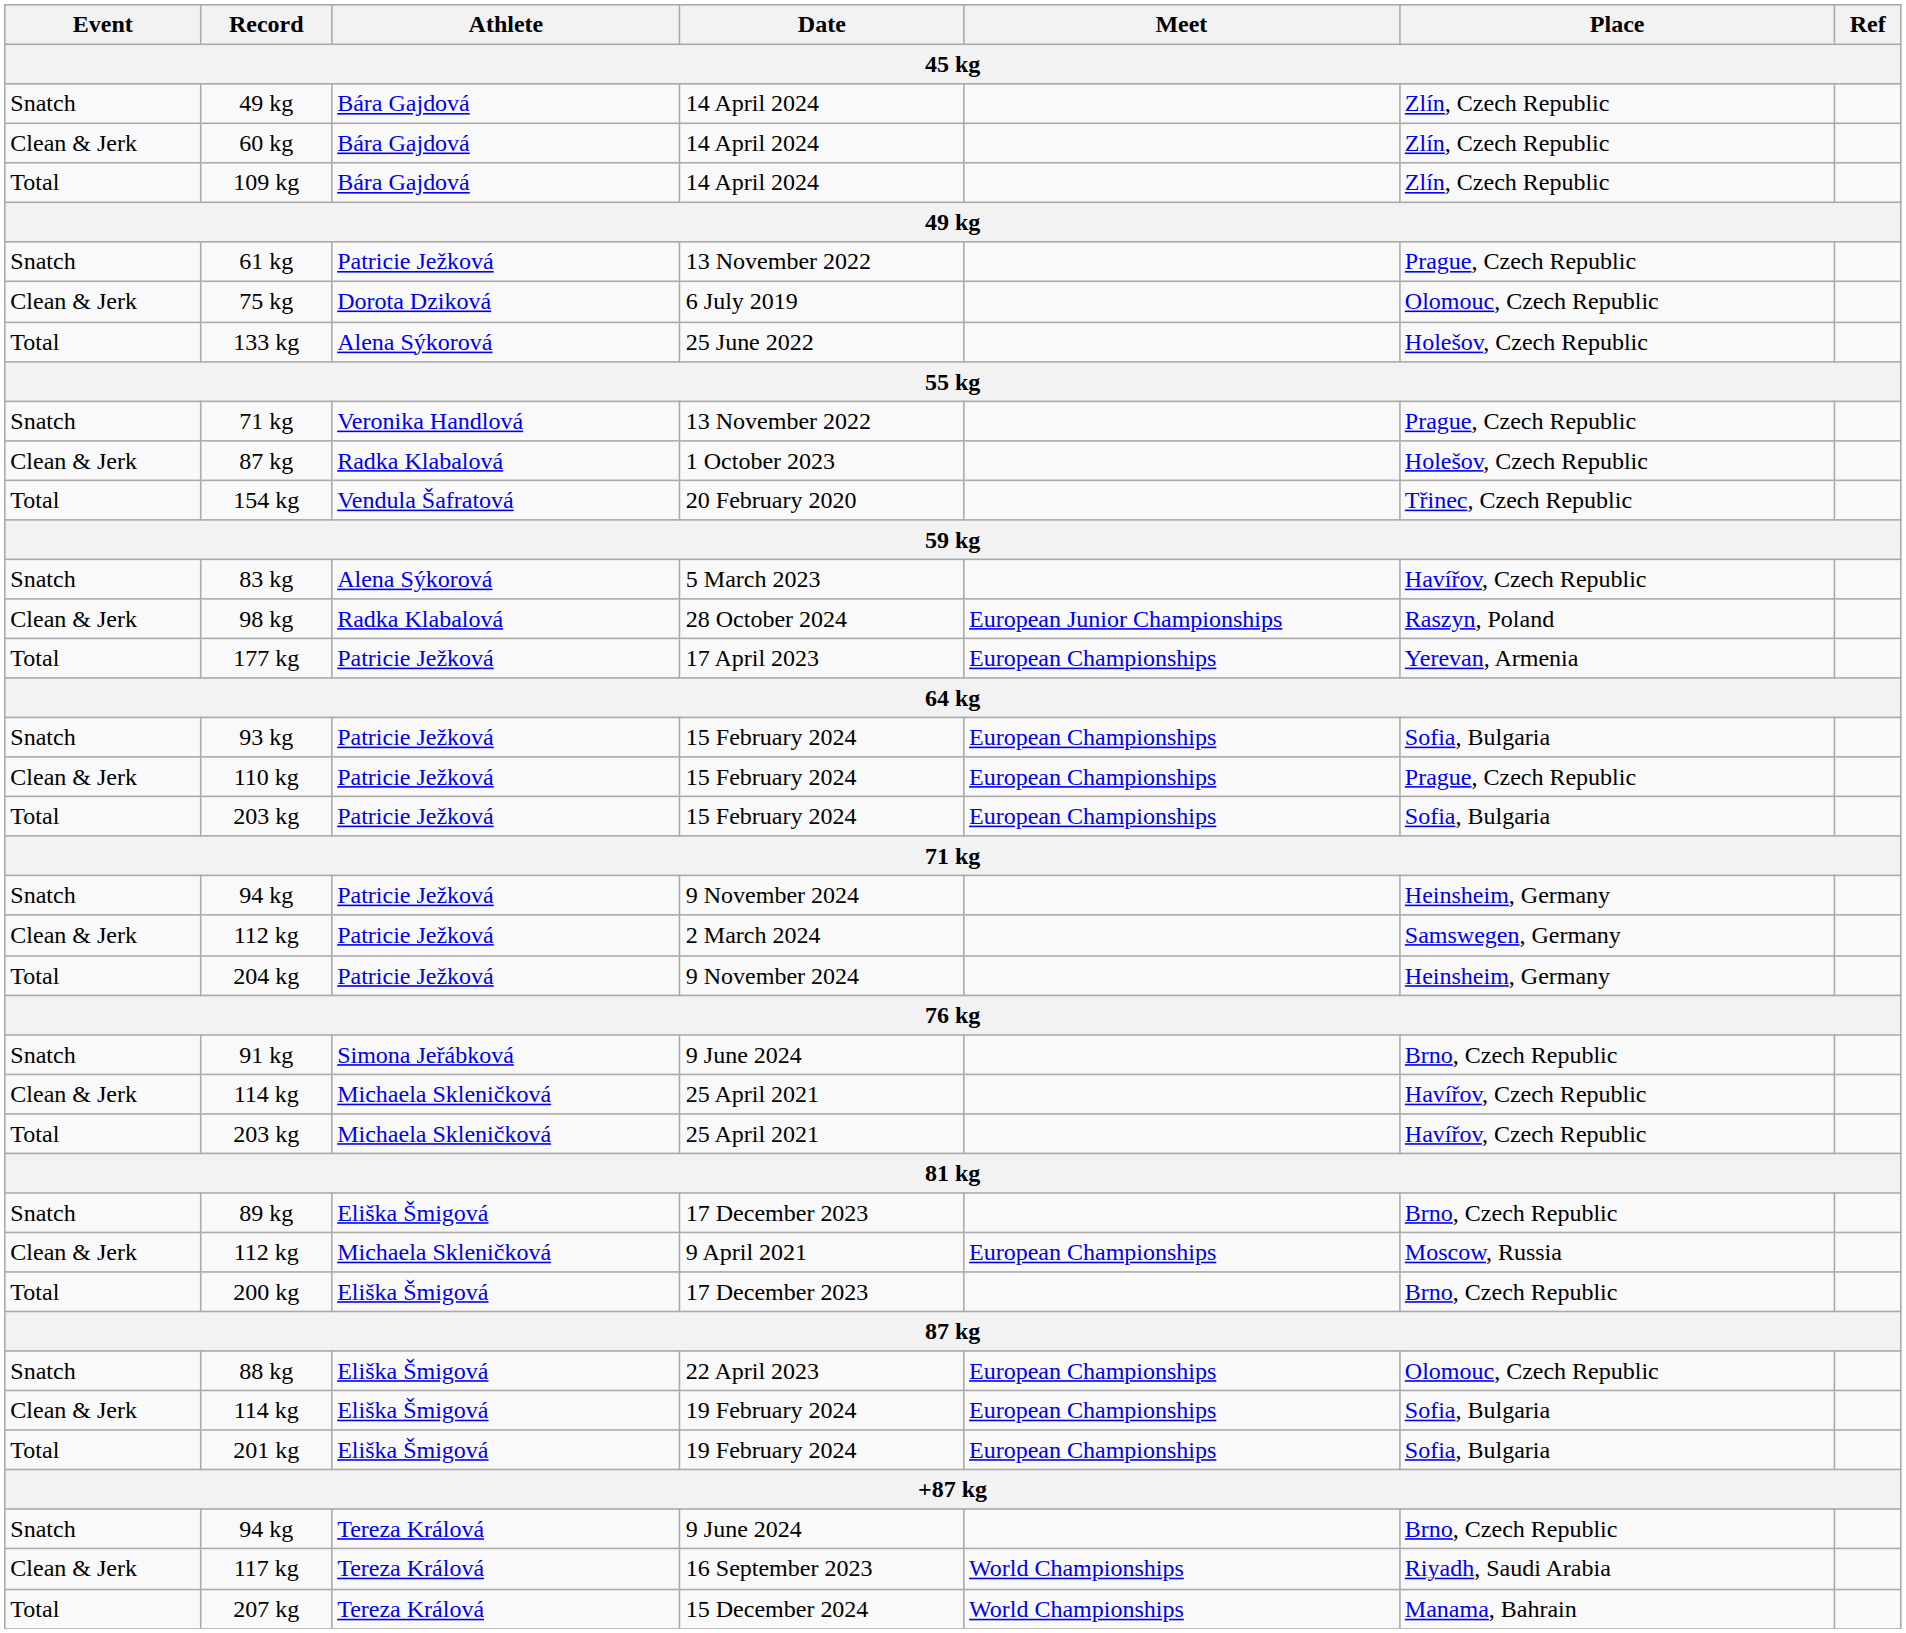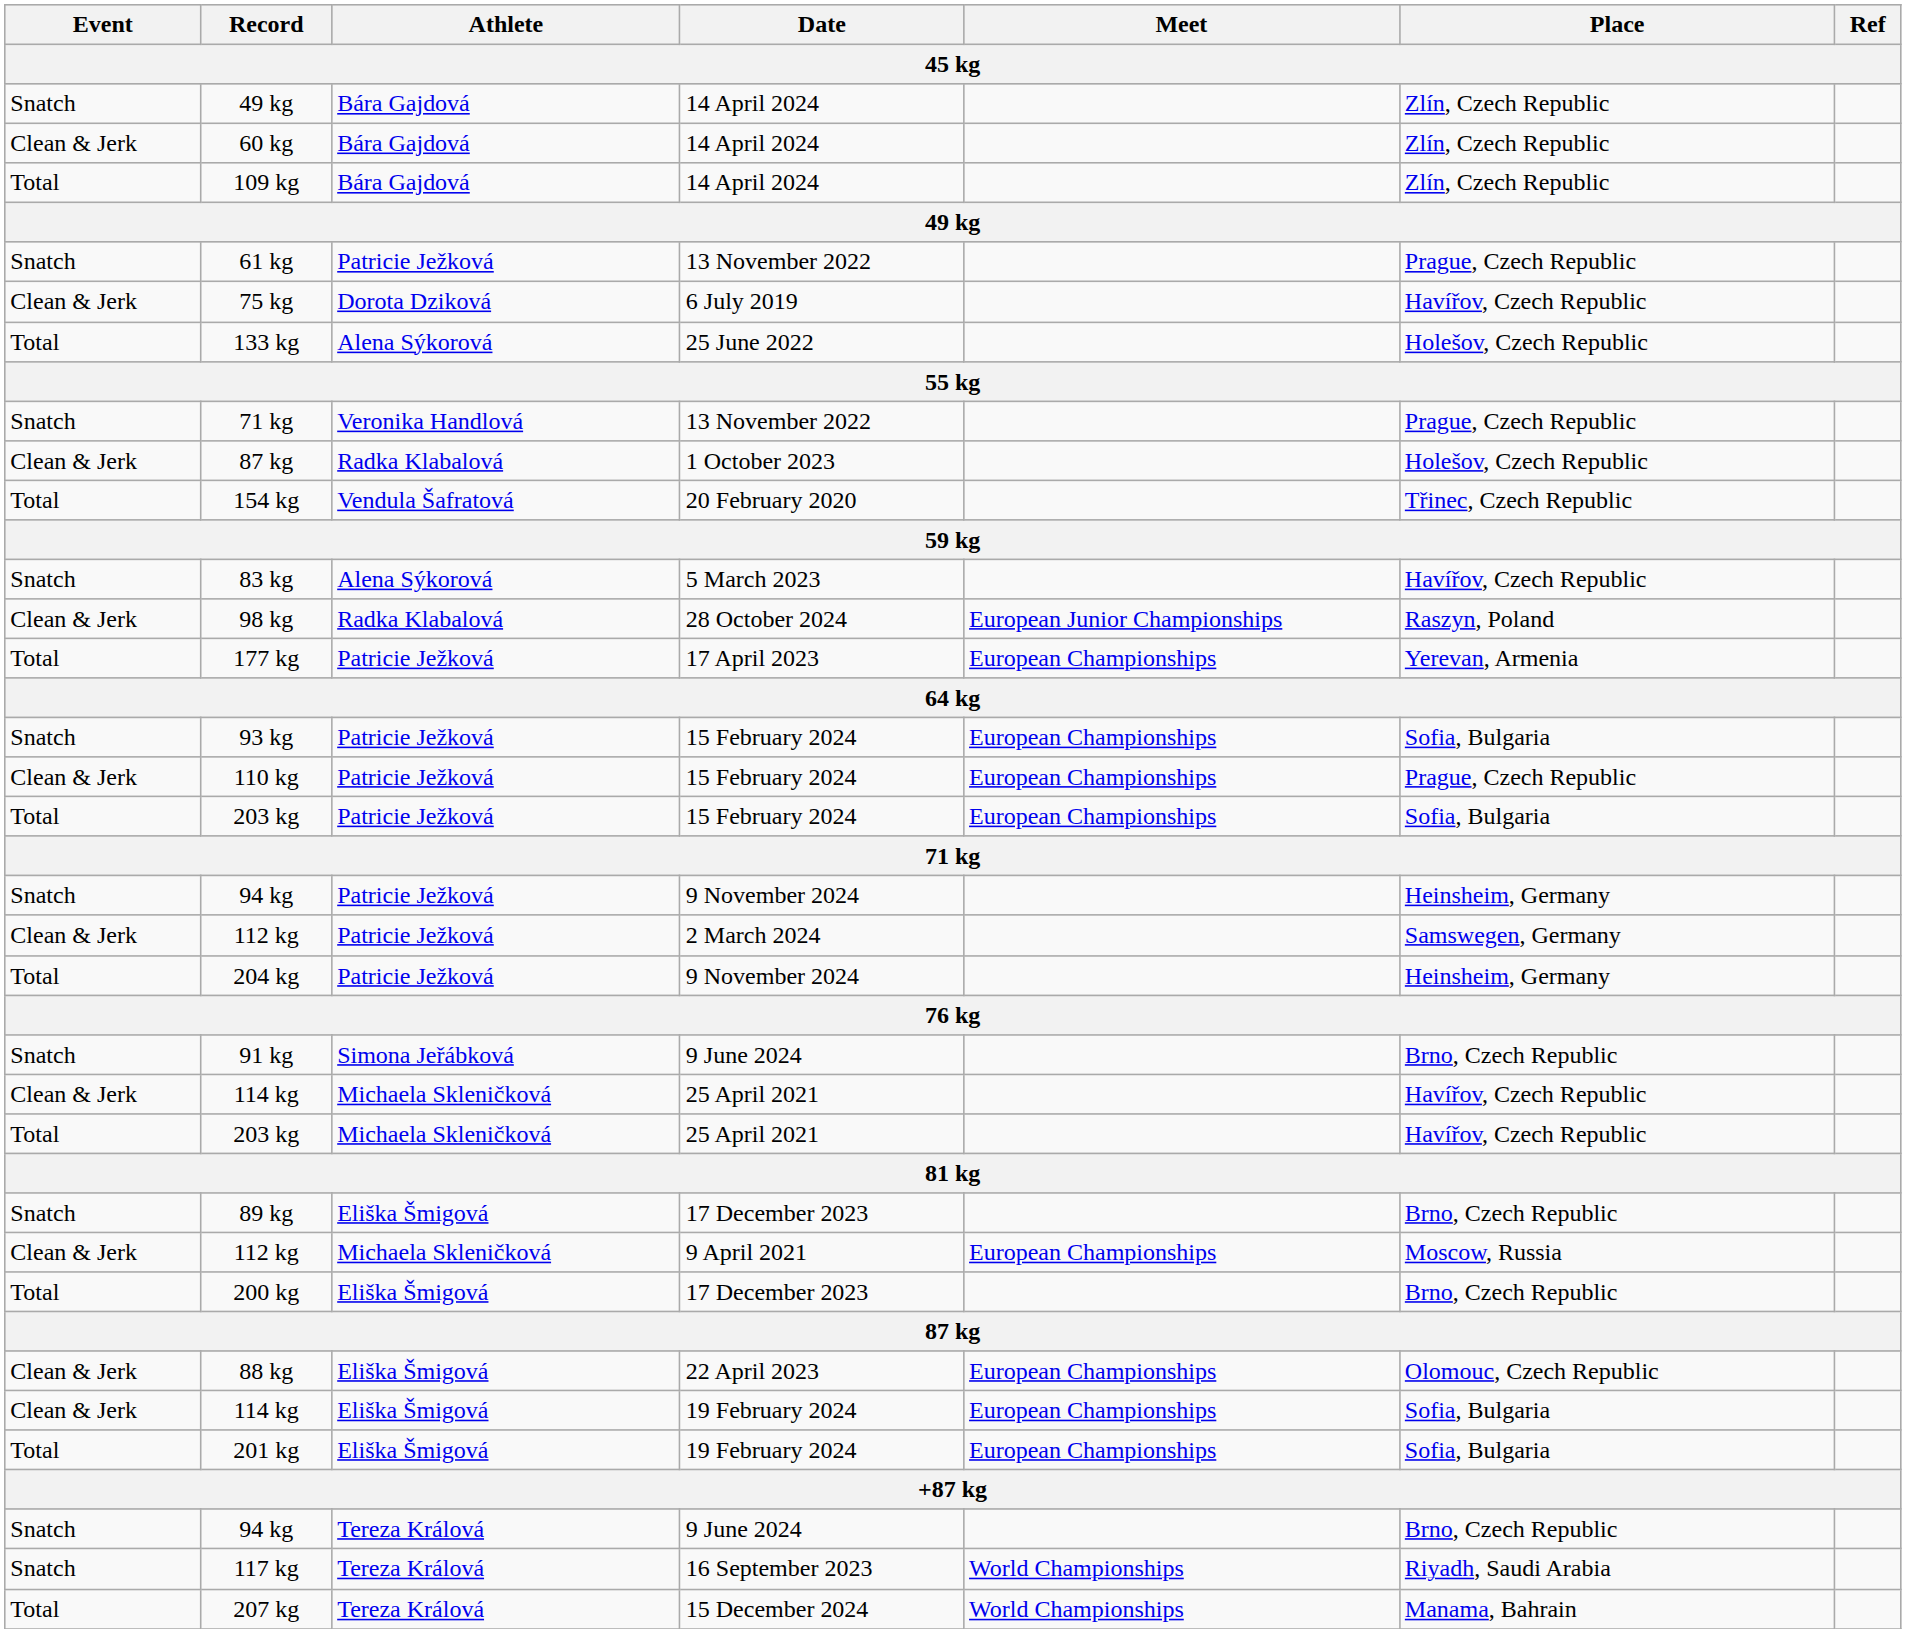 <table class="wikitable" style="font-size:95%; width: 95%;">
 <tr>
 <th width=9%>Event</th>
 <th width=6%>Record</th>
 <th width=16%>Athlete</th>
 <th width=13%>Date</th>
 <th width=20%>Meet</th>
 <th width=20%>Place</th>
 <th width=3%>Ref</th>
 </tr>
 <tr bgcolor="#DDDDDD">
 <th colspan="7">45 kg</th>
 </tr>
 <tr>
 <td>Snatch</td>
 <td align=center>49 kg</td>
 <td><a href='#'>Bára Gajdová</a></td>
 <td>14 April 2024</td>
 <td></td>
 <td><a href='#'>Zlín</a>, Czech Republic</td>
 <td></td>
 </tr>
 <tr>
 <td>Clean & Jerk</td>
 <td align=center>60 kg</td>
 <td><a href='#'>Bára Gajdová</a></td>
 <td>14 April 2024</td>
 <td></td>
 <td><a href='#'>Zlín</a>, Czech Republic</td>
 <td></td>
 </tr>
 <tr>
 <td>Total</td>
 <td align=center>109 kg</td>
 <td><a href='#'>Bára Gajdová</a></td>
 <td>14 April 2024</td>
 <td></td>
 <td><a href='#'>Zlín</a>, Czech Republic</td>
 <td></td>
 </tr>
 <tr bgcolor="#DDDDDD">
 <th colspan="7">49 kg</th>
 </tr>
 <tr>
 <td>Snatch</td>
 <td align=center>61 kg</td>
 <td><a href='#'>Patricie Ježková</a></td>
 <td>13 November 2022</td>
 <td></td>
 <td><a href='#'>Prague</a>, Czech Republic</td>
 <td></td>
 </tr>
 <tr>
 <td>Clean & Jerk</td>
 <td align=center>75 kg</td>
 <td><a href='#'>Dorota Dziková</a></td>
 <td>6 July 2019</td>
 <td></td>
-<td><a href='#'>Olomouc</a>, Czech Republic</td>
+<td><a href='#'>Havířov</a>, Czech Republic</td>
 <td></td>
 </tr>
 <tr>
 <td>Total</td>
 <td align=center>133 kg</td>
 <td><a href='#'>Alena Sýkorová</a></td>
 <td>25 June 2022</td>
 <td></td>
 <td><a href='#'>Holešov</a>, Czech Republic</td>
 <td></td>
 </tr>
 <tr bgcolor="#DDDDDD">
 <th colspan="7">55 kg</th>
 </tr>
 <tr>
 <td>Snatch</td>
 <td align=center>71 kg</td>
 <td><a href='#'>Veronika Handlová</a></td>
 <td>13 November 2022</td>
 <td></td>
 <td><a href='#'>Prague</a>, Czech Republic</td>
 <td></td>
 </tr>
 <tr>
 <td>Clean & Jerk</td>
 <td align=center>87 kg</td>
 <td><a href='#'>Radka Klabalová</a></td>
 <td>1 October 2023</td>
 <td></td>
 <td><a href='#'>Holešov</a>, Czech Republic</td>
 <td></td>
 </tr>
 <tr>
 <td>Total</td>
 <td align=center>154 kg</td>
 <td><a href='#'>Vendula Šafratová</a></td>
 <td>20 February 2020</td>
 <td></td>
 <td><a href='#'>Třinec</a>, Czech Republic</td>
 <td></td>
 </tr>
 <tr bgcolor="#DDDDDD">
 <th colspan="7">59 kg</th>
 </tr>
 <tr>
 <td>Snatch</td>
 <td align=center>83 kg</td>
 <td><a href='#'>Alena Sýkorová</a></td>
 <td>5 March 2023</td>
 <td></td>
 <td><a href='#'>Havířov</a>, Czech Republic</td>
 <td></td>
 </tr>
 <tr>
 <td>Clean & Jerk</td>
 <td align="center">98 kg</td>
 <td><a href='#'>Radka Klabalová</a></td>
 <td>28 October 2024</td>
 <td><a href='#'>European Junior Championships</a></td>
 <td><a href='#'>Raszyn</a>, Poland</td>
 <td></td>
 </tr>
 <tr>
 <td>Total</td>
 <td align="center">177 kg</td>
 <td><a href='#'>Patricie Ježková</a></td>
 <td>17 April 2023</td>
 <td><a href='#'>European Championships</a></td>
 <td><a href='#'>Yerevan</a>, Armenia</td>
 <td></td>
 </tr>
 <tr bgcolor="#DDDDDD">
 <th colspan="7">64 kg</th>
 </tr>
 <tr>
 <td>Snatch</td>
 <td align=center>93 kg</td>
 <td><a href='#'>Patricie Ježková</a></td>
 <td>15 February 2024</td>
 <td><a href='#'>European Championships</a></td>
 <td><a href='#'>Sofia</a>, Bulgaria</td>
 <td></td>
 </tr>
 <tr>
 <td>Clean & Jerk</td>
 <td align=center>110 kg</td>
 <td><a href='#'>Patricie Ježková</a></td>
 <td>15 February 2024</td>
 <td><a href='#'>European Championships</a></td>
 <td><a href='#'>Prague</a>, Czech Republic</td>
 <td></td>
 </tr>
 <tr>
 <td>Total</td>
 <td align=center>203 kg</td>
 <td><a href='#'>Patricie Ježková</a></td>
 <td>15 February 2024</td>
 <td><a href='#'>European Championships</a></td>
 <td><a href='#'>Sofia</a>, Bulgaria</td>
 <td></td>
 </tr>
 <tr bgcolor="#DDDDDD">
 <th colspan="7">71 kg</th>
 </tr>
 <tr>
 <td>Snatch</td>
 <td align=center>94 kg</td>
 <td><a href='#'>Patricie Ježková</a></td>
 <td>9 November 2024</td>
 <td></td>
 <td><a href='#'>Heinsheim</a>, Germany</td>
 <td></td>
 </tr>
 <tr>
 <td>Clean & Jerk</td>
 <td align=center>112 kg</td>
 <td><a href='#'>Patricie Ježková</a></td>
 <td>2 March 2024</td>
 <td></td>
 <td><a href='#'>Samswegen</a>, Germany</td>
 <td></td>
 </tr>
 <tr>
 <td>Total</td>
 <td align=center>204 kg</td>
 <td><a href='#'>Patricie Ježková</a></td>
 <td>9 November 2024</td>
 <td></td>
 <td><a href='#'>Heinsheim</a>, Germany</td>
 <td></td>
 </tr>
 <tr bgcolor="#DDDDDD">
 <th colspan="7">76 kg</th>
 </tr>
 <tr>
 <td>Snatch</td>
 <td align=center>91 kg</td>
 <td><a href='#'>Simona Jeřábková</a></td>
 <td>9 June 2024</td>
 <td></td>
 <td><a href='#'>Brno</a>, Czech Republic</td>
 <td></td>
 </tr>
 <tr>
 <td>Clean & Jerk</td>
 <td align=center>114 kg</td>
 <td><a href='#'>Michaela Skleničková</a></td>
 <td>25 April 2021</td>
 <td></td>
 <td><a href='#'>Havířov</a>, Czech Republic</td>
 <td></td>
 </tr>
 <tr>
 <td>Total</td>
 <td align=center>203 kg</td>
 <td><a href='#'>Michaela Skleničková</a></td>
 <td>25 April 2021</td>
 <td></td>
 <td><a href='#'>Havířov</a>, Czech Republic</td>
 <td></td>
 </tr>
 <tr bgcolor="#DDDDDD">
 <th colspan="7">81 kg</th>
 </tr>
 <tr>
 <td>Snatch</td>
 <td align=center>89 kg</td>
 <td><a href='#'>Eliška Šmigová</a></td>
 <td>17 December 2023</td>
 <td></td>
 <td><a href='#'>Brno</a>, Czech Republic</td>
 <td></td>
 </tr>
 <tr>
 <td>Clean & Jerk</td>
 <td align=center>112 kg</td>
 <td><a href='#'>Michaela Skleničková</a></td>
 <td>9 April 2021</td>
 <td><a href='#'>European Championships</a></td>
 <td><a href='#'>Moscow</a>, Russia</td>
 <td></td>
 </tr>
 <tr>
 <td>Total</td>
 <td align=center>200 kg</td>
 <td><a href='#'>Eliška Šmigová</a></td>
 <td>17 December 2023</td>
 <td></td>
 <td><a href='#'>Brno</a>, Czech Republic</td>
 <td></td>
 </tr>
 <tr bgcolor="#DDDDDD">
 <th colspan="7">87 kg</th>
 </tr>
 <tr>
-<td>Snatch</td>
+<td>Clean & Jerk</td>
 <td align="center">88 kg</td>
 <td><a href='#'>Eliška Šmigová</a></td>
 <td>22 April 2023</td>
 <td><a href='#'>European Championships</a></td>
 <td><a href='#'>Olomouc</a>, Czech Republic</td>
 <td></td>
 </tr>
 <tr>
 <td>Clean & Jerk</td>
 <td align="center">114 kg</td>
 <td><a href='#'>Eliška Šmigová</a></td>
 <td>19 February 2024</td>
 <td><a href='#'>European Championships</a></td>
 <td><a href='#'>Sofia</a>, Bulgaria</td>
 <td></td>
 </tr>
 <tr>
 <td>Total</td>
 <td align="center">201 kg</td>
 <td><a href='#'>Eliška Šmigová</a></td>
 <td>19 February 2024</td>
 <td><a href='#'>European Championships</a></td>
 <td><a href='#'>Sofia</a>, Bulgaria</td>
 <td></td>
 </tr>
 <tr bgcolor="#DDDDDD">
 <th colspan="7">+87 kg</th>
 </tr>
 <tr>
 <td>Snatch</td>
 <td align=center>94 kg</td>
 <td><a href='#'>Tereza Králová</a></td>
 <td>9 June 2024</td>
 <td></td>
 <td><a href='#'>Brno</a>, Czech Republic</td>
 <td></td>
 </tr>
 <tr>
-<td>Clean & Jerk</td>
+<td>Snatch</td>
 <td align="center">117 kg</td>
 <td><a href='#'>Tereza Králová</a></td>
 <td>16 September 2023</td>
 <td><a href='#'>World Championships</a></td>
 <td><a href='#'>Riyadh</a>, Saudi Arabia</td>
 <td></td>
 </tr>
 <tr>
 <td>Total</td>
 <td align="center">207 kg</td>
 <td><a href='#'>Tereza Králová</a></td>
 <td>15 December 2024</td>
 <td><a href='#'>World Championships</a></td>
 <td><a href='#'>Manama</a>, Bahrain</td>
 <td></td>
 </tr>
 </table>
